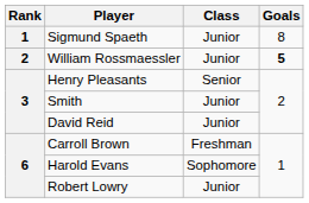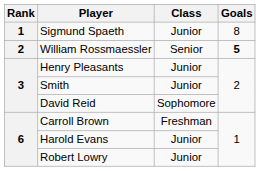 <table class="wikitable" style="text-align:center">
 <tr>
 <th>Rank</th>
 <th>Player</th>
 <th>Class</th>
 <th>Goals</th>
 </tr>
 <tr>
 <th rowspan="1">1</th>
 <td align="left">Sigmund Spaeth</td>
 <td>Junior</td>
 <td>8</td>
 </tr>
 <tr>
 <th>2</th>
 <td align="left">William Rossmaessler</td>
-<td>Junior</td>
+<td>Senior</td>
 <td><strong>5</strong></td>
 </tr>
 <tr>
 <th rowspan="3">3</th>
 <td align="left">Henry Pleasants</td>
-<td>Senior</td>
+<td>Junior</td>
 <td rowspan="3">2</td>
 </tr>
 <tr>
 <td align="left">Smith</td>
 <td>Junior</td>
 </tr>
 <tr>
 <td align="left">David Reid</td>
-<td>Junior</td>
+<td>Sophomore</td>
 </tr>
 <tr>
 <th rowspan="3">6</th>
 <td align="left">Carroll Brown</td>
 <td>Freshman</td>
 <td rowspan="3">1</td>
 </tr>
 <tr>
 <td align="left">Harold Evans</td>
-<td>Sophomore</td>
+<td>Junior</td>
 </tr>
 <tr>
 <td align="left">Robert Lowry</td>
 <td>Junior</td>
 </tr>
 </table>
